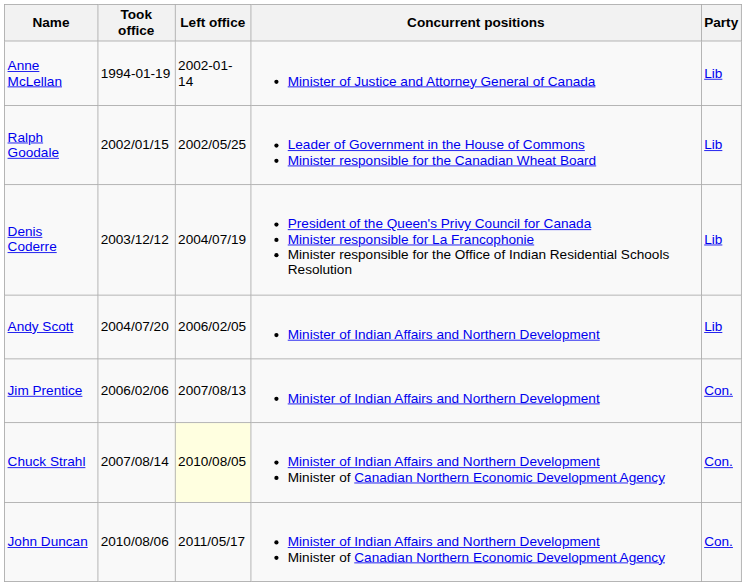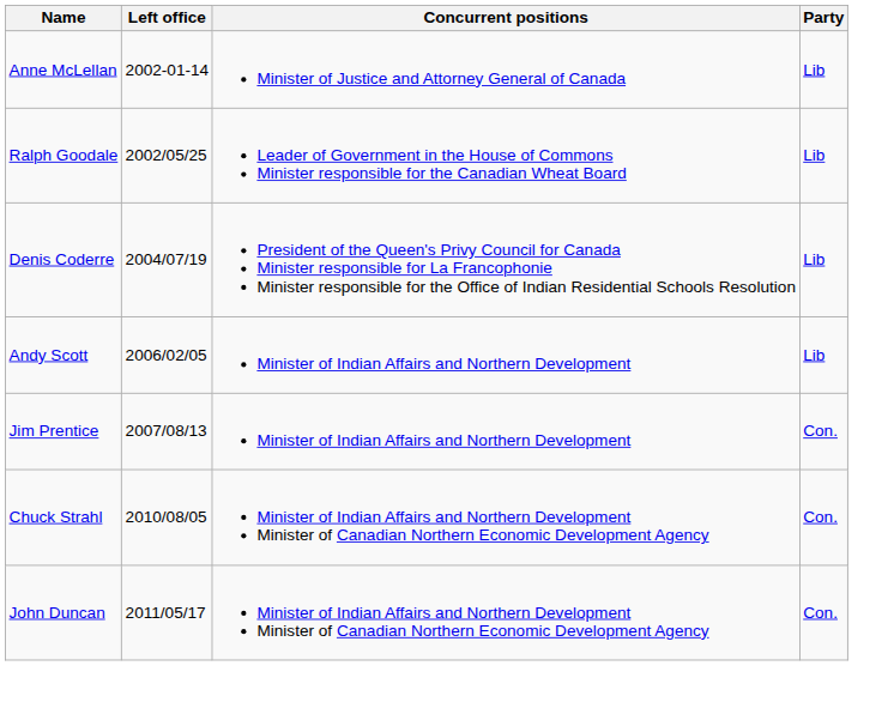 <table class="wikitable">
 <tr>
 <th>Name</th>
-<th>Took office</th>
 <th>Left office</th>
 <th>Concurrent positions</th>
 <th>Party</th>
 </tr>
 <tr>
 <td><a href='#'>Anne McLellan</a></td>
-<td>1994-01-19</td>
 <td>2002-01-14</td>
 <td><br><ul><li><a href='#'>Minister of Justice and Attorney General of Canada</a></li></ul></td>
 <td><a href='#'>Lib</a></td>
 </tr>
 <tr>
 <td><a href='#'>Ralph Goodale</a></td>
-<td>2002/01/15</td>
 <td>2002/05/25</td>
 <td><br><ul><li><a href='#'>Leader of Government in the House of Commons</a></li><li><a href='#'>Minister responsible for the Canadian Wheat Board</a></li></ul></td>
 <td><a href='#'>Lib</a></td>
 </tr>
 <tr>
 <td><a href='#'>Denis Coderre</a></td>
-<td>2003/12/12</td>
 <td>2004/07/19</td>
 <td><br><ul><li><a href='#'>President of the Queen's Privy Council for Canada</a></li><li><a href='#'>Minister responsible for La Francophonie</a></li><li>Minister responsible for the Office of Indian Residential Schools Resolution</li></ul></td>
 <td><a href='#'>Lib</a></td>
 </tr>
 <tr>
 <td><a href='#'>Andy Scott</a></td>
-<td>2004/07/20</td>
 <td>2006/02/05</td>
 <td><br><ul><li><a href='#'>Minister of Indian Affairs and Northern Development</a></li></ul></td>
 <td><a href='#'>Lib</a></td>
 </tr>
 <tr>
 <td><a href='#'>Jim Prentice</a></td>
-<td>2006/02/06</td>
 <td>2007/08/13</td>
 <td><br><ul><li><a href='#'>Minister of Indian Affairs and Northern Development</a></li></ul></td>
 <td><a href='#'>Con.</a></td>
 </tr>
 <tr>
 <td><a href='#'>Chuck Strahl</a></td>
-<td>2007/08/14</td>
-<td style="background: lightyellow;">2010/08/05</td>
+<td>2010/08/05</td>
 <td><br><ul><li><a href='#'>Minister of Indian Affairs and Northern Development</a></li><li>Minister of <a href='#'>Canadian Northern Economic Development Agency</a></li></ul></td>
 <td><a href='#'>Con.</a></td>
 </tr>
 <tr>
 <td><a href='#'>John Duncan</a></td>
-<td>2010/08/06</td>
 <td>2011/05/17</td>
 <td><br><ul><li><a href='#'>Minister of Indian Affairs and Northern Development</a></li><li>Minister of <a href='#'>Canadian Northern Economic Development Agency</a></li></ul></td>
 <td><a href='#'>Con.</a></td>
 </tr>
 </table>
